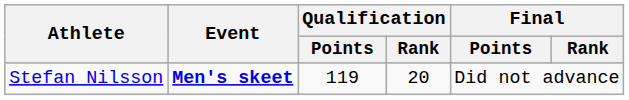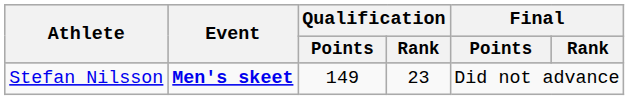 <table class="wikitable" style="font-size:90%">
 <tr>
 <th rowspan="2">Athlete</th>
 <th rowspan="2">Event</th>
 <th colspan=2>Qualification</th>
 <th colspan=2>Final</th>
 </tr>
 <tr style="font-size:95%">
 <th>Points</th>
 <th>Rank</th>
 <th>Points</th>
 <th>Rank</th>
 </tr>
 <tr align=center>
 <td align=left><a href='#'>Stefan Nilsson</a></td>
 <td align=left><strong><a href='#'>Men's skeet</a></strong></td>
-<td>119</td>
-<td>20</td>
+<td>149</td>
+<td>23</td>
 <td colspan=2>Did not advance</td>
 </tr>
 </table>
